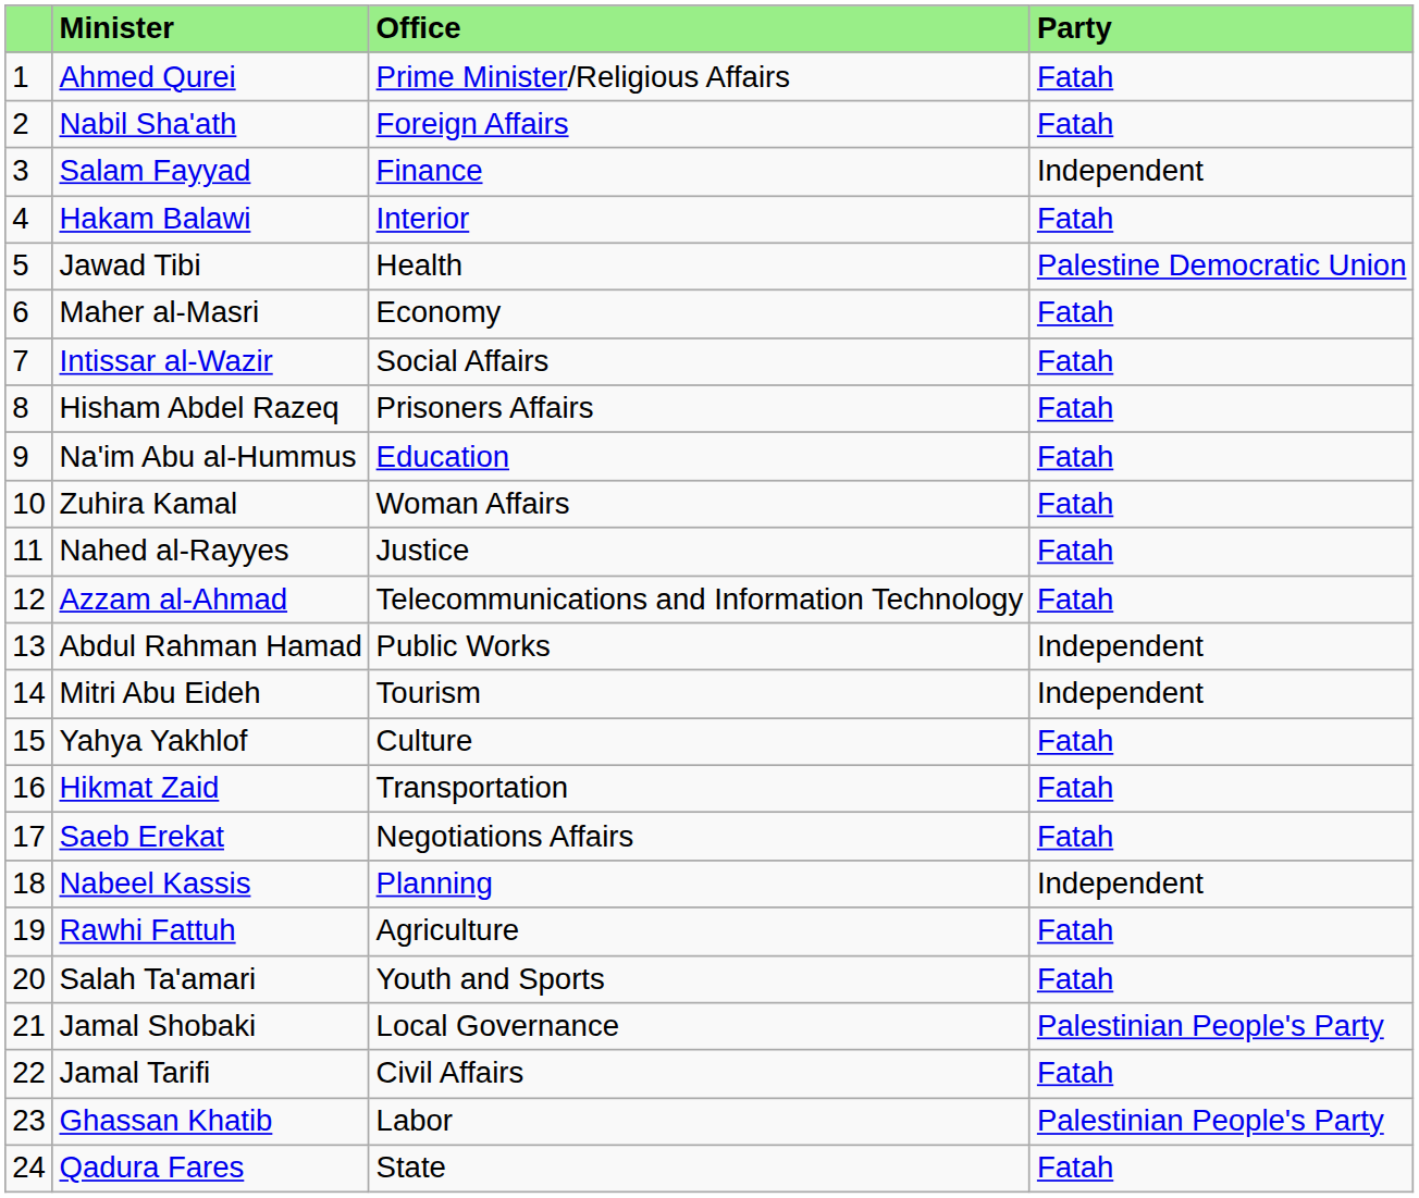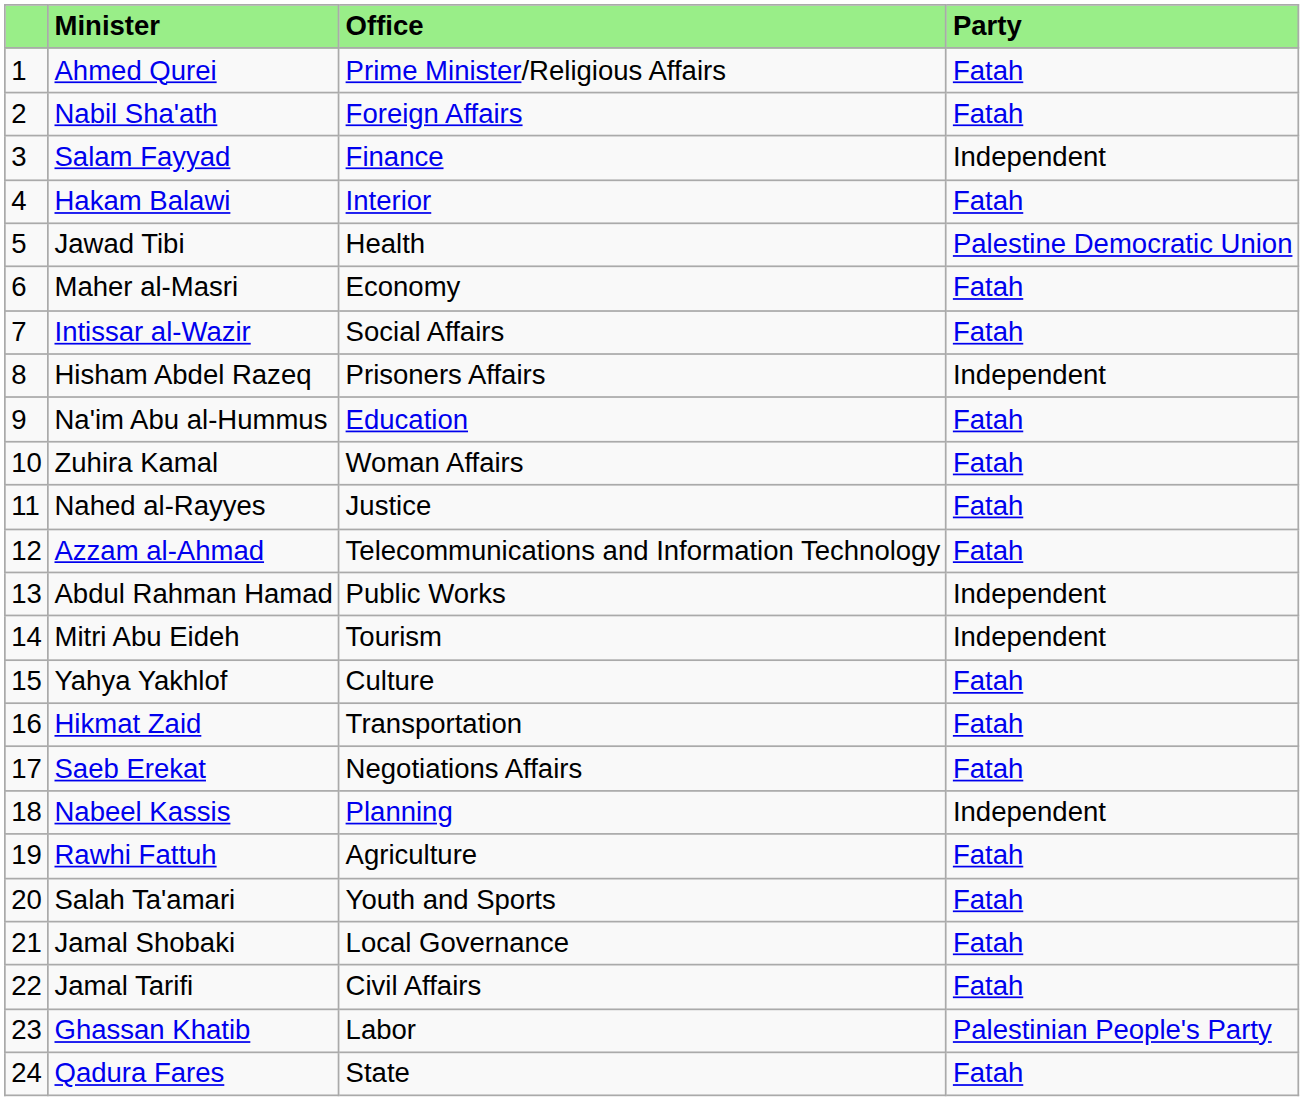 <table class="wikitable">
 <tr style="background:#99ee88;">
 <td></td>
 <td><strong>Minister</strong></td>
 <td><strong>Office</strong></td>
 <td><strong>Party</strong></td>
 </tr>
 <tr>
 <td>1</td>
 <td><a href='#'>Ahmed Qurei</a></td>
 <td><a href='#'>Prime Minister</a>/Religious Affairs</td>
 <td><a href='#'>Fatah</a></td>
 </tr>
 <tr>
 <td>2</td>
 <td><a href='#'>Nabil Sha'ath</a></td>
 <td><a href='#'>Foreign Affairs</a></td>
 <td><a href='#'>Fatah</a></td>
 </tr>
 <tr>
 <td>3</td>
 <td><a href='#'>Salam Fayyad</a></td>
 <td><a href='#'>Finance</a></td>
 <td>Independent</td>
 </tr>
 <tr>
 <td>4</td>
 <td><a href='#'>Hakam Balawi</a></td>
 <td><a href='#'>Interior</a></td>
 <td><a href='#'>Fatah</a></td>
 </tr>
 <tr>
 <td>5</td>
 <td>Jawad Tibi</td>
 <td>Health</td>
 <td><a href='#'>Palestine Democratic Union</a></td>
 </tr>
 <tr>
 <td>6</td>
 <td>Maher al-Masri</td>
 <td>Economy</td>
 <td><a href='#'>Fatah</a></td>
 </tr>
 <tr>
 <td>7</td>
 <td><a href='#'>Intissar al-Wazir</a></td>
 <td>Social Affairs</td>
 <td><a href='#'>Fatah</a></td>
 </tr>
 <tr>
 <td>8</td>
 <td>Hisham Abdel Razeq</td>
 <td>Prisoners Affairs</td>
-<td><a href='#'>Fatah</a></td>
+<td>Independent</td>
 </tr>
 <tr>
 <td>9</td>
 <td>Na'im Abu al-Hummus</td>
 <td><a href='#'>Education</a></td>
 <td><a href='#'>Fatah</a></td>
 </tr>
 <tr>
 <td>10</td>
 <td>Zuhira Kamal</td>
 <td>Woman Affairs</td>
 <td><a href='#'>Fatah</a></td>
 </tr>
 <tr>
 <td>11</td>
 <td>Nahed al-Rayyes</td>
 <td>Justice</td>
 <td><a href='#'>Fatah</a></td>
 </tr>
 <tr>
 <td>12</td>
 <td><a href='#'>Azzam al-Ahmad</a></td>
 <td>Telecommunications and Information Technology</td>
 <td><a href='#'>Fatah</a></td>
 </tr>
 <tr>
 <td>13</td>
 <td>Abdul Rahman Hamad</td>
 <td>Public Works</td>
 <td>Independent</td>
 </tr>
 <tr>
 <td>14</td>
 <td>Mitri Abu Eideh</td>
 <td>Tourism</td>
 <td>Independent</td>
 </tr>
 <tr>
 <td>15</td>
 <td>Yahya Yakhlof</td>
 <td>Culture</td>
 <td><a href='#'>Fatah</a></td>
 </tr>
 <tr>
 <td>16</td>
 <td><a href='#'>Hikmat Zaid</a></td>
 <td>Transportation</td>
 <td><a href='#'>Fatah</a></td>
 </tr>
 <tr>
 <td>17</td>
 <td><a href='#'>Saeb Erekat</a></td>
 <td>Negotiations Affairs</td>
 <td><a href='#'>Fatah</a></td>
 </tr>
 <tr>
 <td>18</td>
 <td><a href='#'>Nabeel Kassis</a></td>
 <td><a href='#'>Planning</a></td>
 <td>Independent</td>
 </tr>
 <tr>
 <td>19</td>
 <td><a href='#'>Rawhi Fattuh</a></td>
 <td>Agriculture</td>
 <td><a href='#'>Fatah</a></td>
 </tr>
 <tr>
 <td>20</td>
 <td>Salah Ta'amari</td>
 <td>Youth and Sports</td>
 <td><a href='#'>Fatah</a></td>
 </tr>
 <tr>
 <td>21</td>
 <td>Jamal Shobaki</td>
 <td>Local Governance</td>
-<td><a href='#'>Palestinian People's Party</a></td>
+<td><a href='#'>Fatah</a></td>
 </tr>
 <tr>
 <td>22</td>
 <td>Jamal Tarifi</td>
 <td>Civil Affairs</td>
 <td><a href='#'>Fatah</a></td>
 </tr>
 <tr>
 <td>23</td>
 <td><a href='#'>Ghassan Khatib</a></td>
 <td>Labor</td>
 <td><a href='#'>Palestinian People's Party</a></td>
 </tr>
 <tr>
 <td>24</td>
 <td><a href='#'>Qadura Fares</a></td>
 <td>State</td>
 <td><a href='#'>Fatah</a></td>
 </tr>
 </table>
